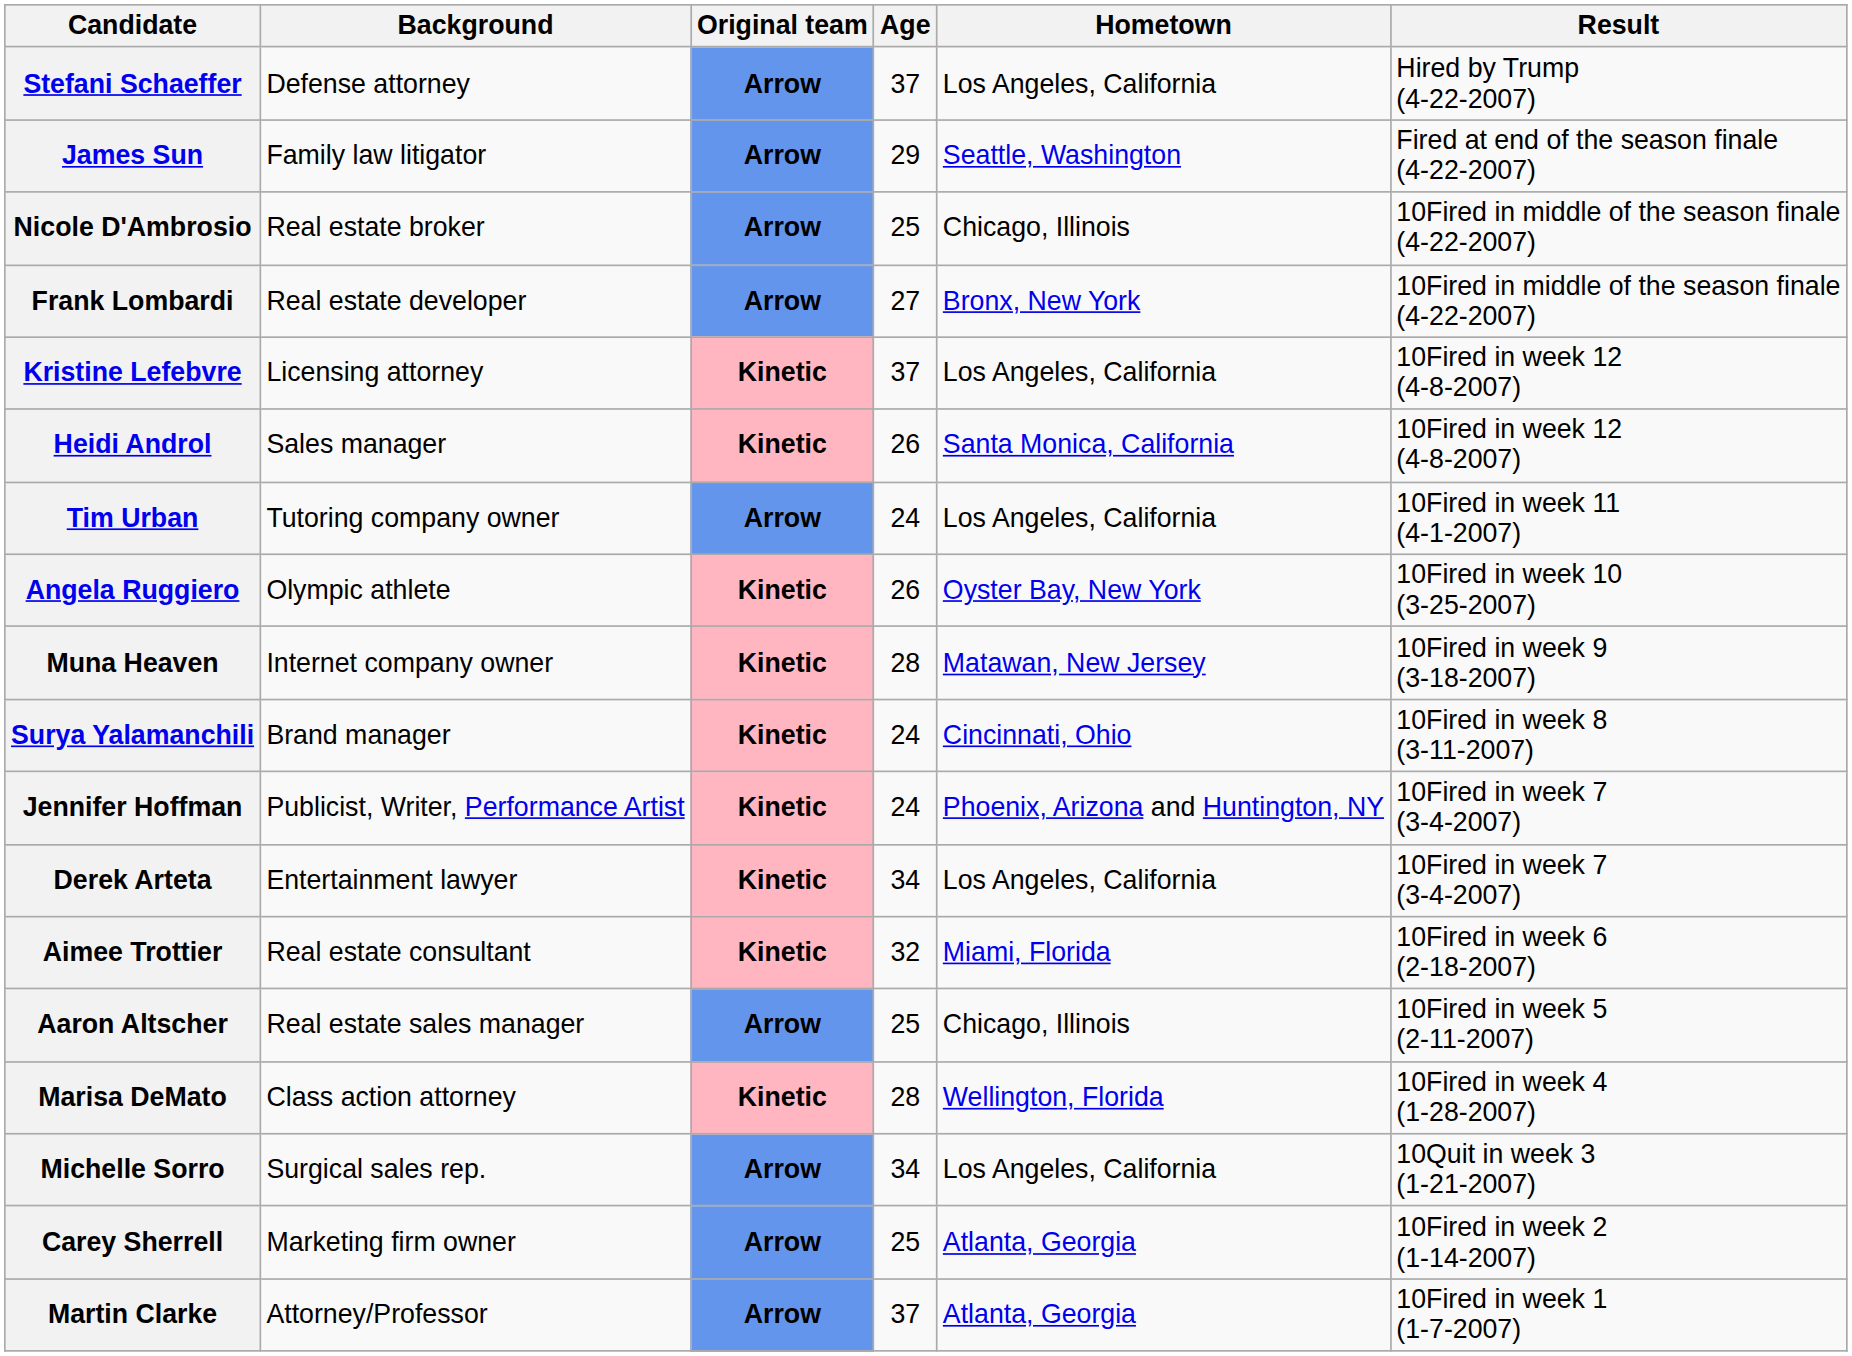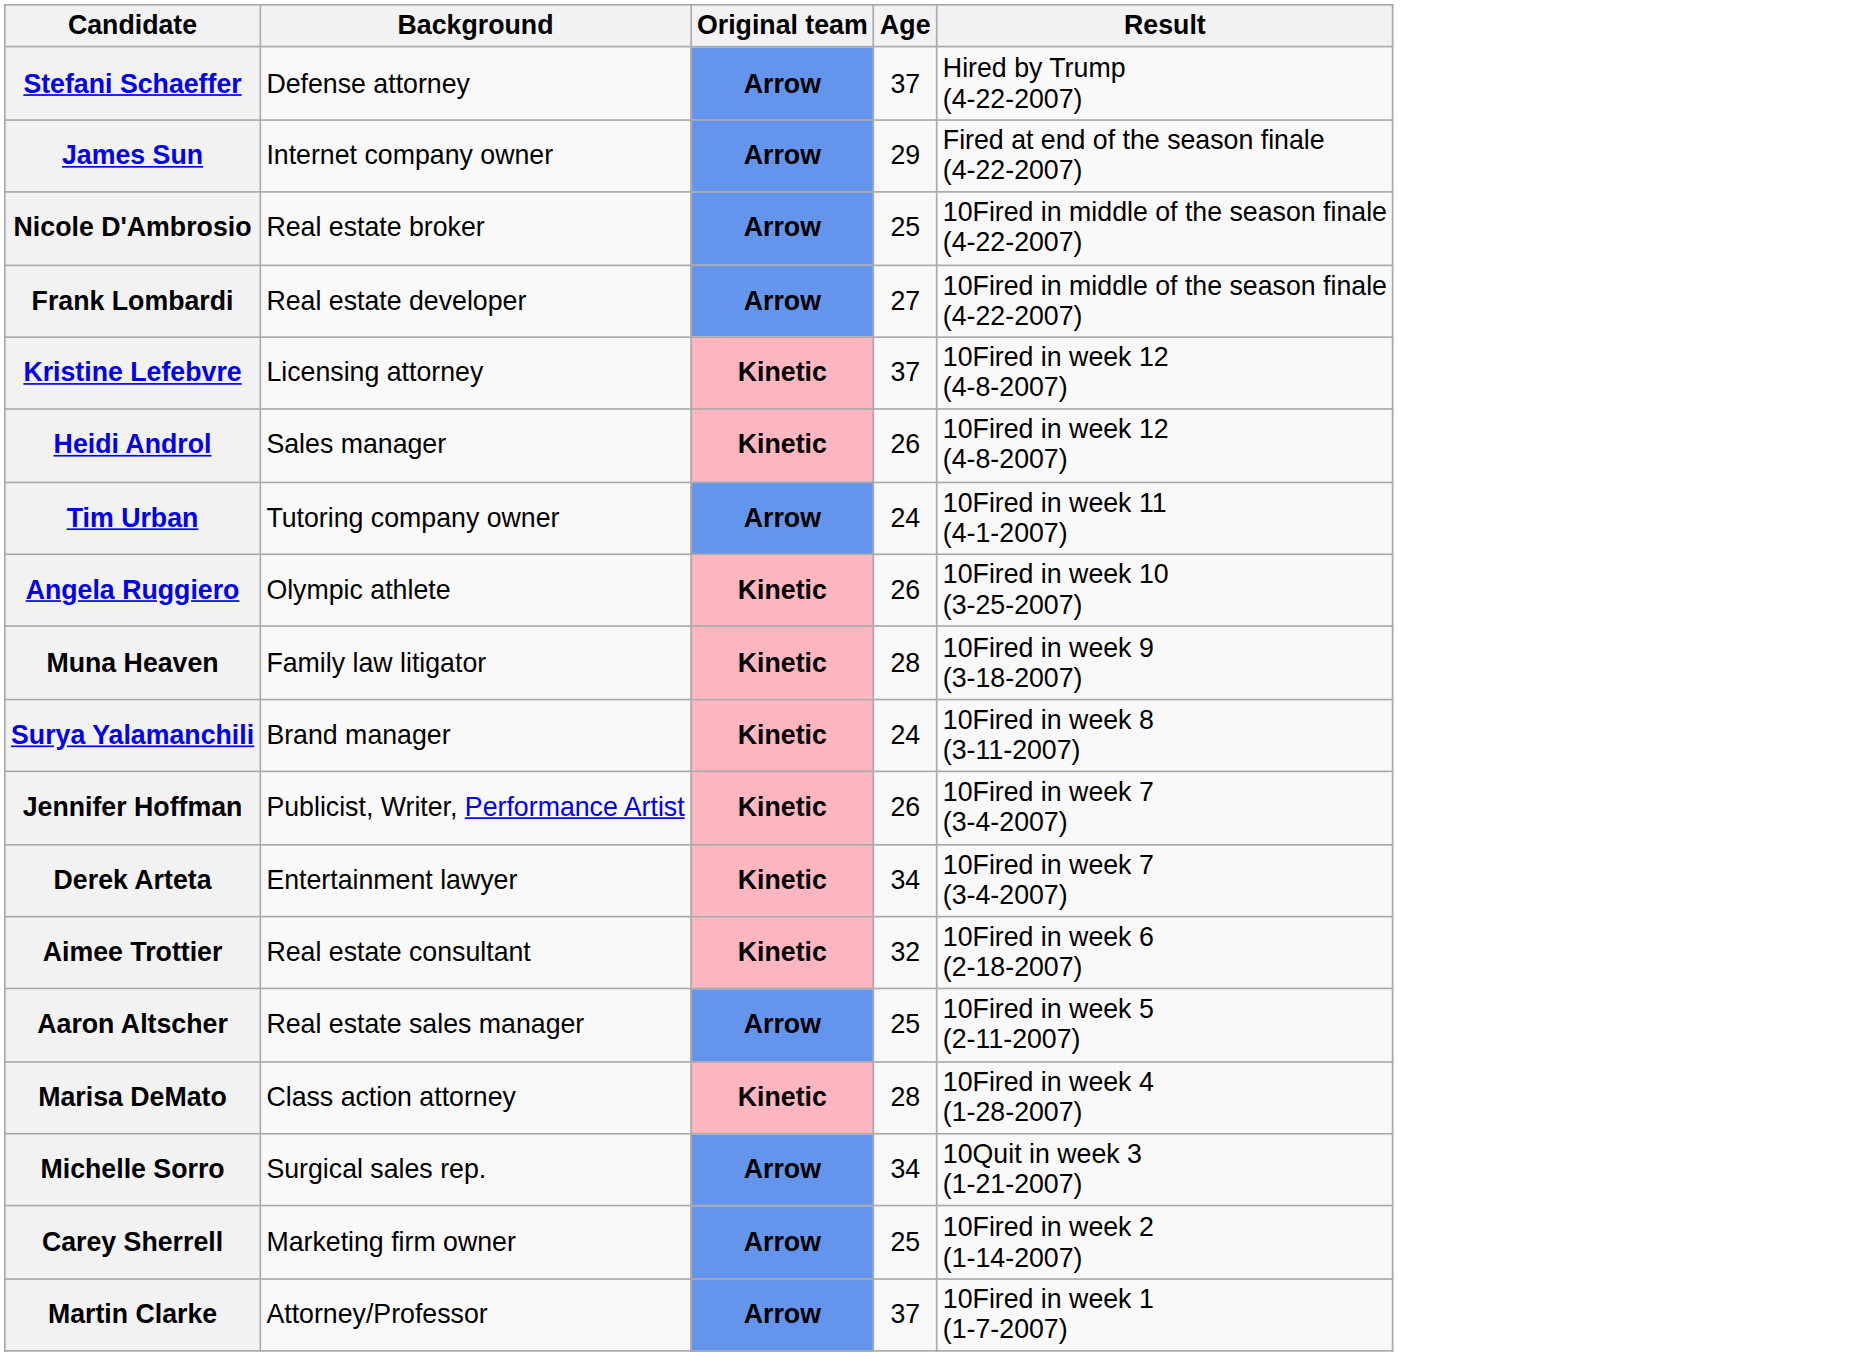 <table class="sortable wikitable">
 <tr>
 <th>Candidate</th>
 <th>Background</th>
 <th>Original team</th>
 <th>Age</th>
-<th>Hometown</th>
 <th>Result</th>
 </tr>
 <tr>
 <th><a href='#'>Stefani Schaeffer</a></th>
 <td>Defense attorney</td>
 <td align="center" style="background:#6495ed; "><strong>Arrow</strong></td>
 <td align="center">37</td>
-<td>Los Angeles, California</td>
 <td>Hired by Trump<br>(4-22-2007)</td>
 </tr>
 <tr>
 <th><a href='#'>James Sun</a></th>
-<td>Family law litigator</td>
+<td>Internet company owner</td>
 <td align="center" style="background:#6495ed; "><strong>Arrow</strong></td>
 <td align="center">29</td>
-<td><a href='#'>Seattle, Washington</a></td>
 <td>Fired at end of the season finale<br>(4-22-2007)</td>
 </tr>
 <tr>
 <th>Nicole D'Ambrosio</th>
 <td>Real estate broker</td>
 <td align="center" style="background:#6495ed; "><strong>Arrow</strong></td>
 <td align="center">25</td>
-<td>Chicago, Illinois</td>
 <td><span>10</span>Fired in middle of the season finale<br>(4-22-2007)</td>
 </tr>
 <tr>
 <th>Frank Lombardi</th>
 <td>Real estate developer</td>
 <td align="center" style="background:#6495ed; "><strong>Arrow</strong></td>
 <td align="center">27</td>
-<td><a href='#'>Bronx, New York</a></td>
 <td><span>10</span>Fired in middle of the season finale<br>(4-22-2007)</td>
 </tr>
 <tr>
 <th><a href='#'>Kristine Lefebvre</a></th>
 <td>Licensing attorney</td>
 <td align="center" style="background:#ffb6c1; "><strong>Kinetic</strong></td>
 <td align="center">37</td>
-<td>Los Angeles, California</td>
 <td><span>10</span>Fired in week 12<br>(4-8-2007)</td>
 </tr>
 <tr>
 <th><a href='#'>Heidi Androl</a></th>
 <td>Sales manager</td>
 <td align="center" style="background:#ffb6c1; "><strong>Kinetic</strong></td>
 <td align="center">26</td>
-<td><a href='#'>Santa Monica, California</a></td>
 <td><span>10</span>Fired in week 12<br>(4-8-2007)</td>
 </tr>
 <tr>
 <th><a href='#'>Tim Urban</a></th>
 <td>Tutoring company owner</td>
 <td align="center" style="background:#6495ed; "><strong>Arrow</strong></td>
 <td align="center">24</td>
-<td>Los Angeles, California</td>
 <td><span>10</span>Fired in week 11<br>(4-1-2007)</td>
 </tr>
 <tr>
 <th><a href='#'>Angela Ruggiero</a></th>
 <td>Olympic athlete</td>
 <td align="center" style="background:#ffb6c1; "><strong>Kinetic</strong></td>
 <td align="center">26</td>
-<td><a href='#'>Oyster Bay, New York</a></td>
 <td><span>10</span>Fired in week 10<br>(3-25-2007)</td>
 </tr>
 <tr>
 <th>Muna Heaven</th>
-<td>Internet company owner</td>
+<td>Family law litigator</td>
 <td align="center" style="background:#ffb6c1; "><strong>Kinetic</strong></td>
 <td align="center">28</td>
-<td><a href='#'>Matawan, New Jersey</a></td>
 <td><span>10</span>Fired in week 9<br>(3-18-2007)</td>
 </tr>
 <tr>
 <th><a href='#'>Surya Yalamanchili</a></th>
 <td>Brand manager</td>
 <td align="center" style="background:#ffb6c1; "><strong>Kinetic</strong></td>
 <td align="center">24</td>
-<td><a href='#'>Cincinnati, Ohio</a></td>
 <td><span>10</span>Fired in week 8<br>(3-11-2007)</td>
 </tr>
 <tr>
 <th>Jennifer Hoffman</th>
 <td>Publicist, Writer, <a href='#'>Performance Artist</a></td>
 <td align="center" style="background:#ffb6c1; "><strong>Kinetic</strong></td>
-<td align="center">24</td>
-<td><a href='#'>Phoenix, Arizona</a> and <a href='#'>Huntington, NY</a></td>
+<td align="center">26</td>
 <td><span>10</span>Fired in week 7<br>(3-4-2007)</td>
 </tr>
 <tr>
 <th>Derek Arteta</th>
 <td>Entertainment lawyer</td>
 <td align="center" style="background:#ffb6c1; "><strong>Kinetic</strong></td>
 <td align="center">34</td>
-<td>Los Angeles, California</td>
 <td><span>10</span>Fired in week 7<br>(3-4-2007)</td>
 </tr>
 <tr>
 <th>Aimee Trottier</th>
 <td>Real estate consultant</td>
 <td align="center" style="background:#ffb6c1; "><strong>Kinetic</strong></td>
 <td align="center">32</td>
-<td><a href='#'>Miami, Florida</a></td>
 <td><span>10</span>Fired in week 6<br>(2-18-2007)</td>
 </tr>
 <tr>
 <th>Aaron Altscher</th>
 <td>Real estate sales manager</td>
 <td align="center" style="background:#6495ed; "><strong>Arrow</strong></td>
 <td align="center">25</td>
-<td>Chicago, Illinois</td>
 <td><span>10</span>Fired in week 5<br>(2-11-2007)</td>
 </tr>
 <tr>
 <th>Marisa DeMato</th>
 <td>Class action attorney</td>
 <td align="center" style="background:#ffb6c1; "><strong>Kinetic</strong></td>
 <td align="center">28</td>
-<td><a href='#'>Wellington, Florida</a></td>
 <td><span>10</span>Fired in week 4<br>(1-28-2007)</td>
 </tr>
 <tr>
 <th>Michelle Sorro</th>
 <td>Surgical sales rep.</td>
 <td align="center" style="background:#6495ed; "><strong>Arrow</strong></td>
 <td align="center">34</td>
-<td>Los Angeles, California</td>
 <td><span>10</span>Quit in week 3<br>(1-21-2007)</td>
 </tr>
 <tr>
 <th>Carey Sherrell</th>
 <td>Marketing firm owner</td>
 <td align="center" style="background:#6495ed; "><strong>Arrow</strong></td>
 <td align="center">25</td>
-<td><a href='#'>Atlanta, Georgia</a></td>
 <td><span>10</span>Fired in week 2<br>(1-14-2007)</td>
 </tr>
 <tr>
 <th>Martin Clarke</th>
 <td>Attorney/Professor</td>
 <td align="center" style="background:#6495ed; "><strong>Arrow</strong></td>
 <td align="center">37</td>
-<td><a href='#'>Atlanta, Georgia</a></td>
 <td><span>10</span>Fired in week 1<br>(1-7-2007)</td>
 </tr>
 </table>
